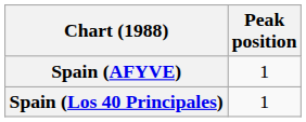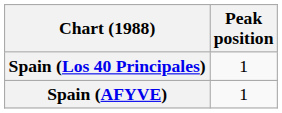 <table class="wikitable sortable plainrowheaders" style="text-align:center">
 <tr>
 <th>Chart (1988)</th>
 <th>Peak<br>position</th>
 </tr>
 <tr>
+<th scope="row">Spain (<a href='#'>Los 40 Principales</a>)</th>
+<td>1</td>
+</tr>
+<tr>
 <th scope="row">Spain (<a href='#'>AFYVE</a>)</th>
 <td>1</td>
 </tr>
-<tr>
-<th scope="row">Spain (<a href='#'>Los 40 Principales</a>)</th>
-<td>1</td>
-</tr>
 </table>
